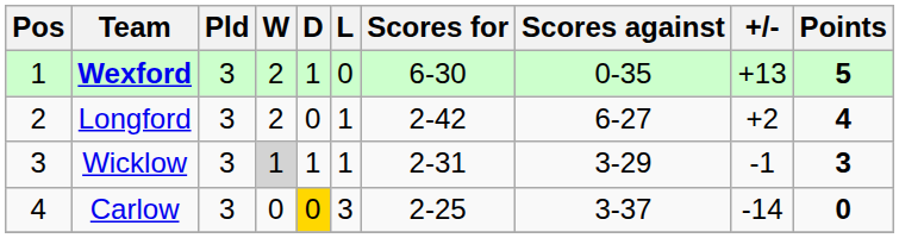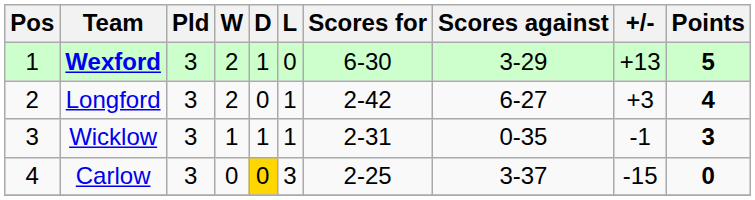 <table class="wikitable" style="text-align:center">
 <tr>
 <th>Pos</th>
 <th>Team</th>
 <th>Pld</th>
 <th>W</th>
 <th>D</th>
 <th>L</th>
 <th>Scores for</th>
 <th>Scores against</th>
 <th>+/-</th>
 <th>Points</th>
 </tr>
 <tr style="background:#cfc">
 <td>1</td>
 <td> <a href='#'><strong>Wexford</strong></a></td>
 <td>3</td>
 <td>2</td>
 <td>1</td>
 <td>0</td>
 <td>6-30</td>
-<td>0-35</td>
+<td>3-29</td>
 <td>+13</td>
 <td><strong>5</strong></td>
 </tr>
 <tr>
 <td>2</td>
 <td> <a href='#'>Longford</a></td>
 <td>3</td>
 <td>2</td>
 <td>0</td>
 <td>1</td>
 <td>2-42</td>
 <td>6-27</td>
-<td>+2</td>
+<td>+3</td>
 <td><strong>4</strong></td>
 </tr>
 <tr>
 <td>3</td>
 <td> <a href='#'>Wicklow</a></td>
 <td>3</td>
-<td style="background: lightgrey;">1</td>
+<td>1</td>
 <td>1</td>
 <td>1</td>
 <td>2-31</td>
-<td>3-29</td>
+<td>0-35</td>
 <td>-1</td>
 <td><strong>3</strong></td>
 </tr>
 <tr>
 <td>4</td>
 <td> <a href='#'>Carlow</a></td>
 <td>3</td>
 <td>0</td>
 <td style="background: gold;">0</td>
 <td>3</td>
 <td>2-25</td>
 <td>3-37</td>
-<td>-14</td>
+<td>-15</td>
 <td><strong>0</strong></td>
 </tr>
 <tr>
 </tr>
 </table>
